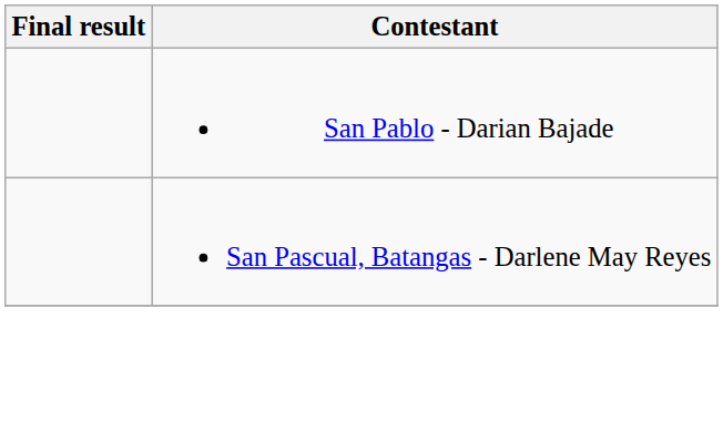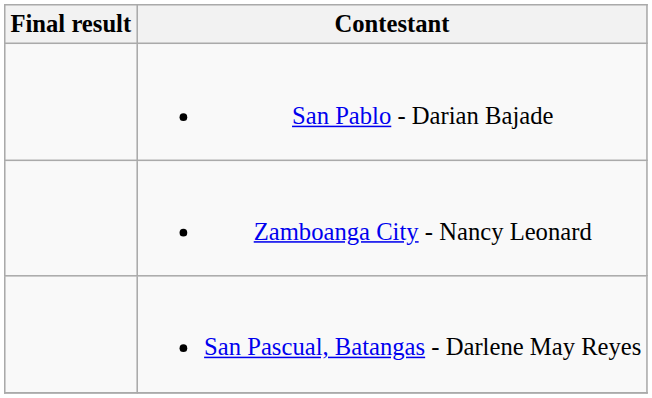 <table class="wikitable" style="text-align:center;">
 <tr>
 <th>Final result</th>
 <th>Contestant</th>
 </tr>
 <tr>
 <td></td>
 <td><br><ul><li><a href='#'>San Pablo</a> - Darian Bajade</li></ul></td>
 </tr>
 <tr>
 <td></td>
+<td><br><ul><li><a href='#'>Zamboanga City</a> - Nancy Leonard</li></ul></td>
+</tr>
+<tr>
+<td></td>
 <td><br><ul><li><a href='#'>San Pascual, Batangas</a> - Darlene May Reyes</li></ul></td>
 </tr>
 <tr>
 </tr>
 </table>
